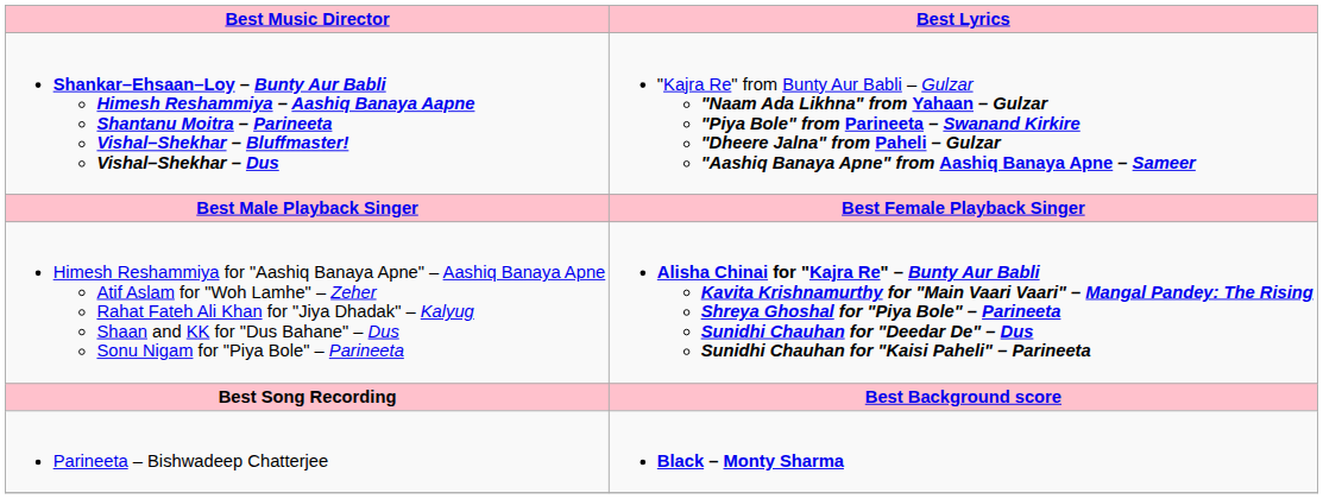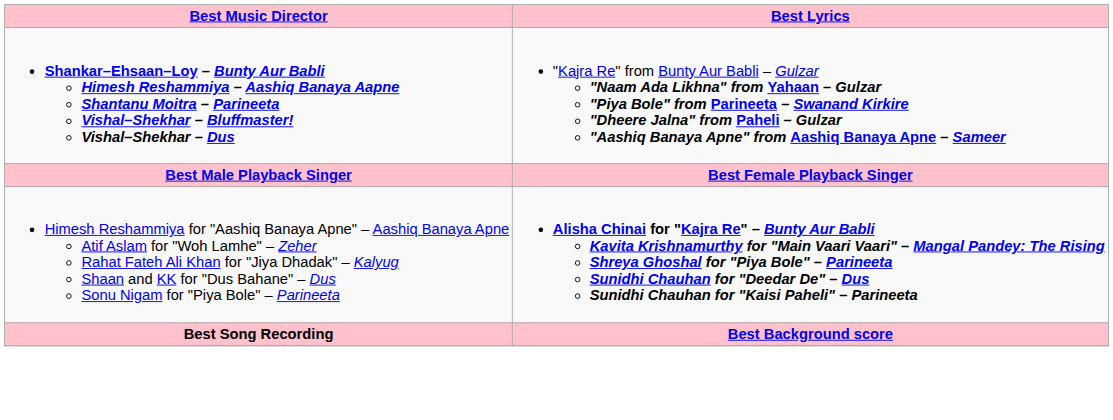 <table class=wikitable style="width=150%">
 <tr>
 <th style="background:#FFC1CC;" ! style="width=50%"><a href='#'>Best Music Director</a></th>
 <th style="background:#FFC1CC;" ! style="width=50%"><a href='#'>Best Lyrics</a></th>
 </tr>
 <tr>
 <td valign="top"><br><ul><li><strong><a href='#'>Shankar–Ehsaan–Loy</a> – <em><a href='#'>Bunty Aur Babli</a><strong><em><ul><li><a href='#'>Himesh Reshammiya</a> – </em><a href='#'>Aashiq Banaya Aapne</a><em></li><li><a href='#'>Shantanu Moitra</a> – </em><a href='#'>Parineeta</a><em></li><li><a href='#'>Vishal–Shekhar</a> – </em><a href='#'>Bluffmaster!</a><em></li><li>Vishal–Shekhar – </em><a href='#'>Dus</a><em></li></ul></li></ul></td>
 <td valign="top"><br><ul><li></strong>"<a href='#'>Kajra Re</a>" from </em><a href='#'>Bunty Aur Babli</a><em> – <a href='#'>Gulzar</a><strong><ul><li>"Naam Ada Likhna" from </em><a href='#'>Yahaan</a><em> – Gulzar</li><li>"Piya Bole" from </em><a href='#'>Parineeta</a><em> – <a href='#'>Swanand Kirkire</a></li><li>"Dheere Jalna" from </em><a href='#'>Paheli</a><em> – Gulzar</li><li>"Aashiq Banaya Apne" from </em><a href='#'>Aashiq Banaya Apne</a><em> – <a href='#'>Sameer</a></li></ul></li></ul></td>
 </tr>
 <tr>
 <th style="background:#FFC1CC;" ! style="width=50%"><a href='#'>Best Male Playback Singer</a></th>
 <th style="background:#FFC1CC;" ! style="width=50%"><a href='#'>Best Female Playback Singer</a></th>
 </tr>
 <tr>
 <td valign="top"><br><ul><li></strong><a href='#'>Himesh Reshammiya</a> for "Aashiq Banaya Apne" – </em><a href='#'>Aashiq Banaya Apne</a></em></strong><ul><li><a href='#'>Atif Aslam</a> for "Woh Lamhe" – <em><a href='#'>Zeher</a></em></li><li><a href='#'>Rahat Fateh Ali Khan</a> for "Jiya Dhadak" – <em><a href='#'>Kalyug</a></em></li><li><a href='#'>Shaan</a> and <a href='#'>KK</a> for "Dus Bahane" – <em><a href='#'>Dus</a></em></li><li><a href='#'>Sonu Nigam</a> for "Piya Bole" – <em><a href='#'>Parineeta</a></em></li></ul></li></ul></td>
 <td valign="top"><br><ul><li><strong><a href='#'>Alisha Chinai</a> for "<a href='#'>Kajra Re</a>" – <em><a href='#'>Bunty Aur Babli</a><strong><em><ul><li><a href='#'>Kavita Krishnamurthy</a> for "Main Vaari Vaari" – </em><a href='#'>Mangal Pandey: The Rising</a><em></li><li><a href='#'>Shreya Ghoshal</a> for "Piya Bole" – </em><a href='#'>Parineeta</a><em></li><li><a href='#'>Sunidhi Chauhan</a> for "Deedar De" – </em><a href='#'>Dus</a><em></li><li>Sunidhi Chauhan for "Kaisi Paheli" – </em>Parineeta<em></li></ul></li></ul></td>
 </tr>
 <tr>
 <th style="background:#FFC1CC;" ! style="width=50%">Best Song Recording</th>
 <th style="background:#FFC1CC;" ! style="width=50%"><a href='#'>Best Background score</a></th>
 </tr>
 <tr>
-<td valign="top"><br><ul><li></strong><a href='#'>Parineeta</a> – </em>Bishwadeep Chatterjee</em></strong></li></ul></td>
-<td valign="top"><br><ul><li><strong><a href='#'>Black</a> – <a href='#'>Monty Sharma</a></strong></li></ul></td>
-</tr>
-<tr>
 </tr>
 </table>
